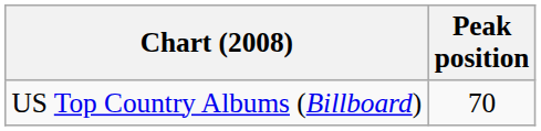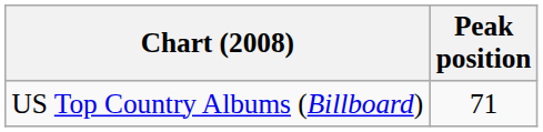 <table class="wikitable sortable">
 <tr>
 <th>Chart (2008)</th>
 <th>Peak<br>position</th>
 </tr>
 <tr>
 <td>US <a href='#'>Top Country Albums</a> (<em><a href='#'>Billboard</a></em>)</td>
-<td align=center>70</td>
+<td align=center>71</td>
 </tr>
 </table>
